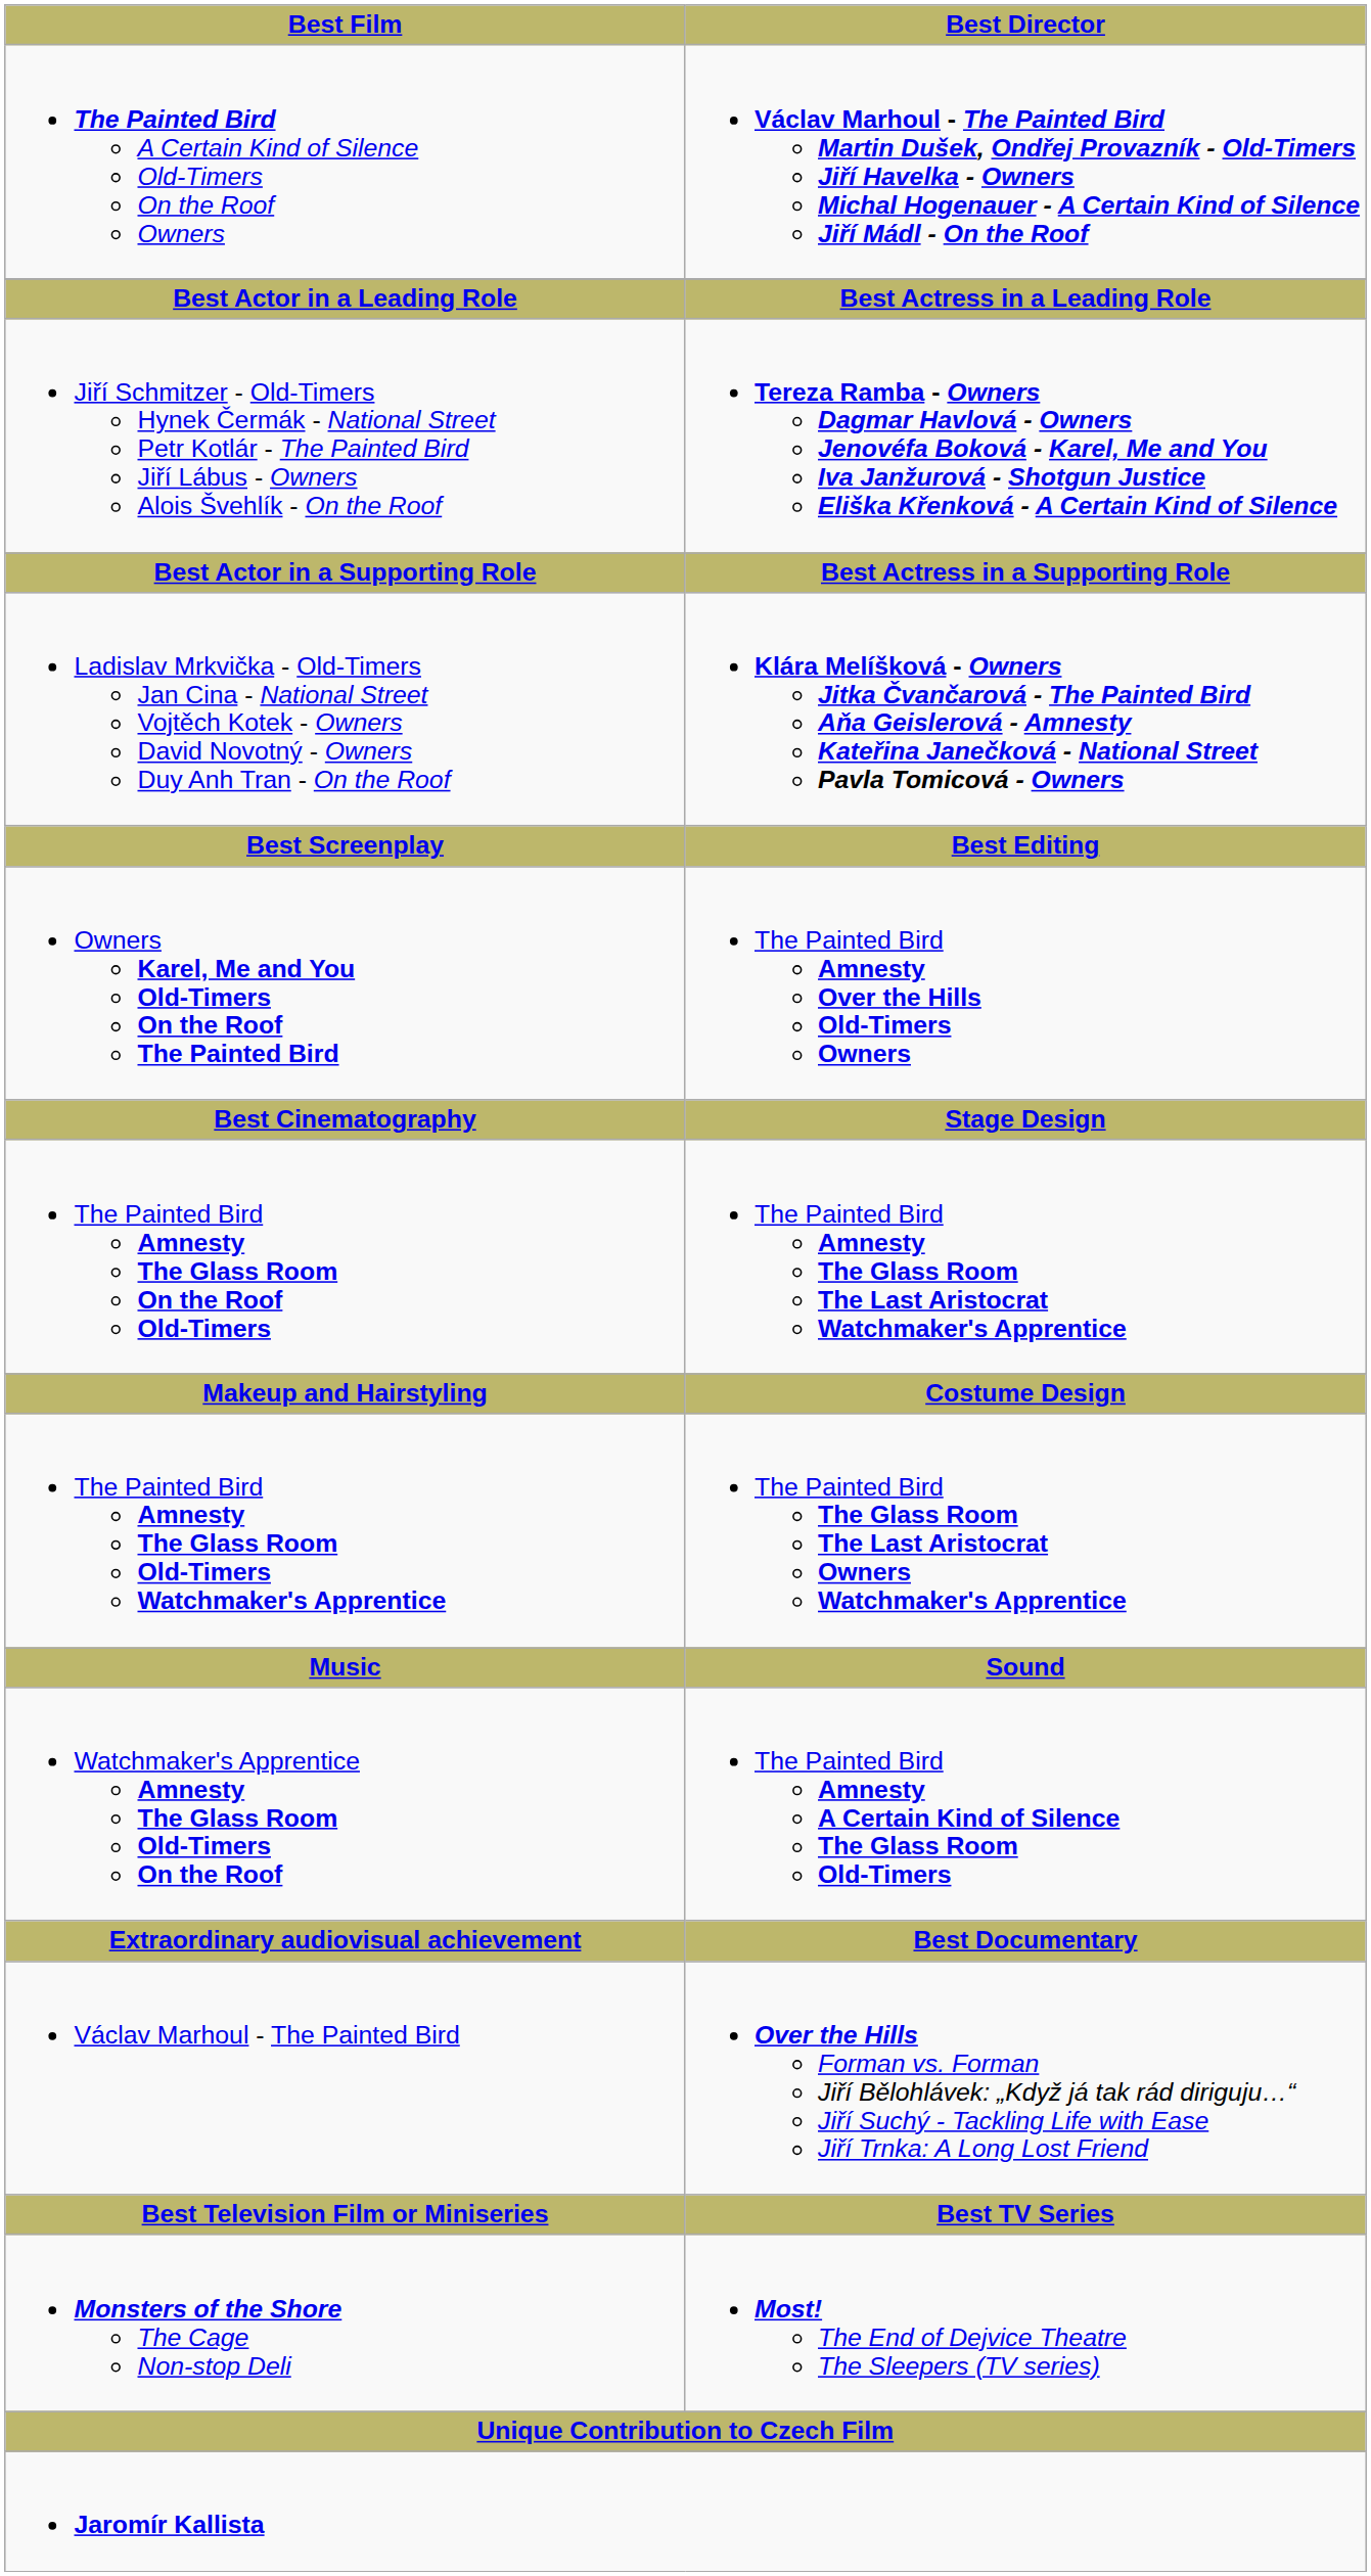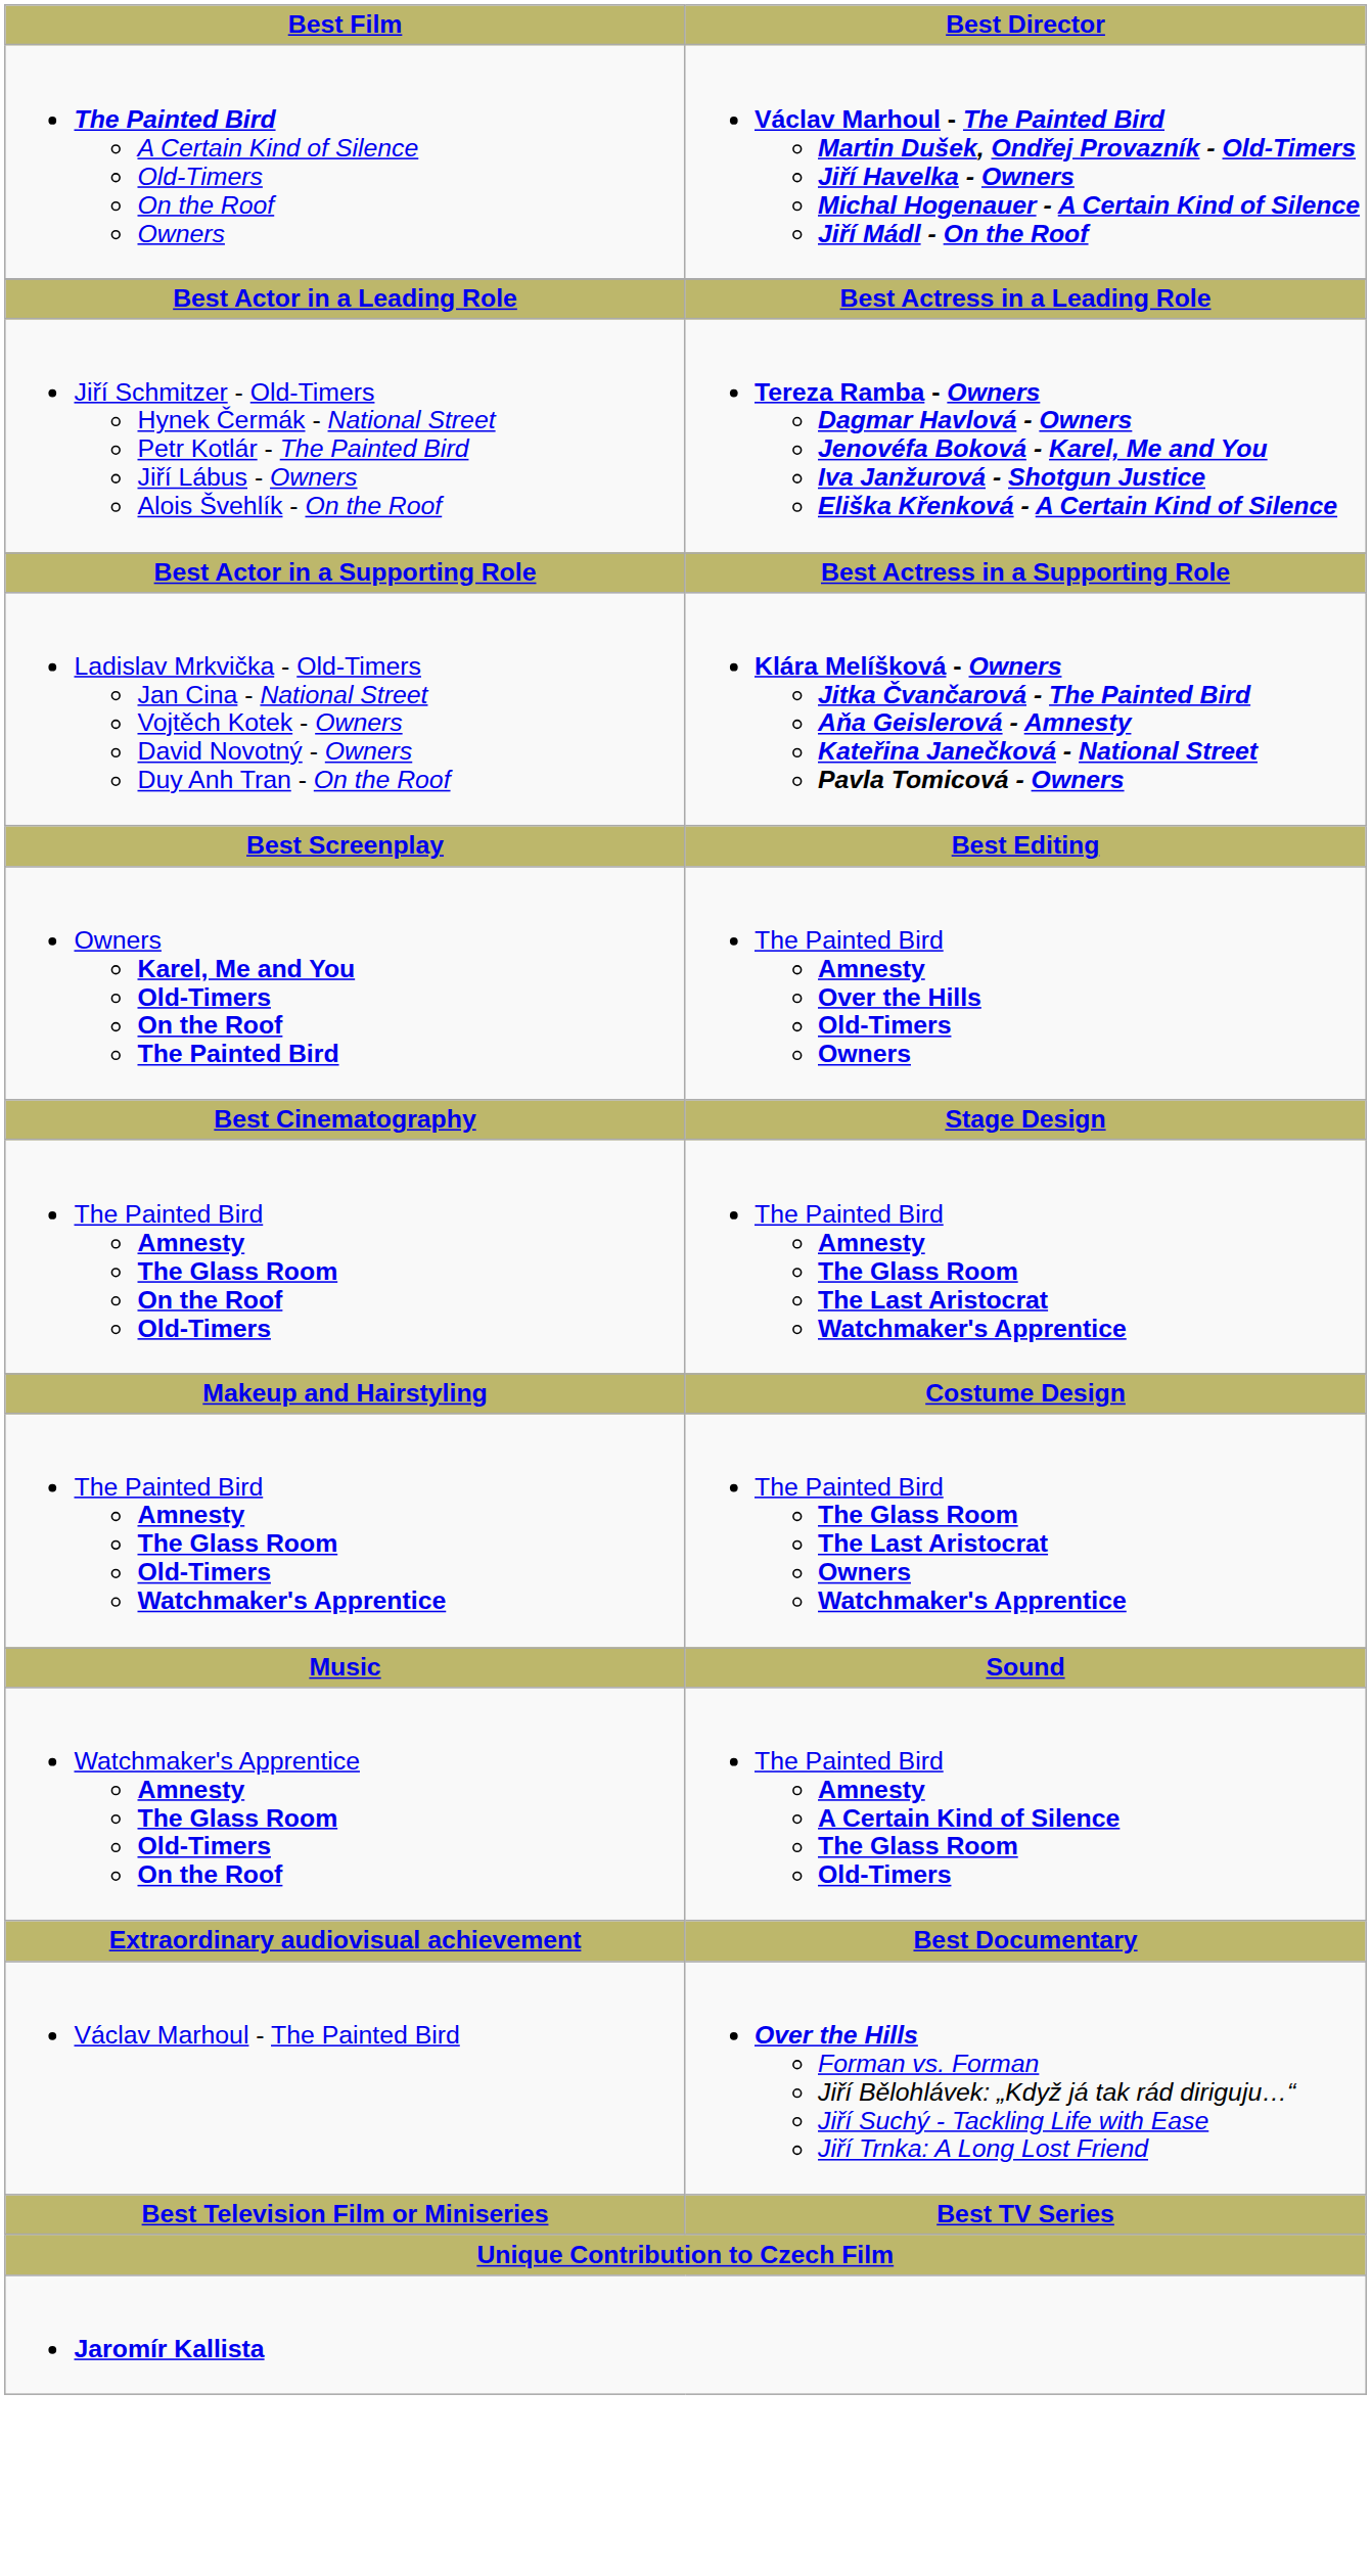 <table class=wikitable>
 <tr>
 <th style="background:#BDB76B; width: 50%"><a href='#'>Best Film</a></th>
 <th style="background:#BDB76B; width: 50%"><a href='#'>Best Director</a></th>
 </tr>
 <tr>
 <td valign="top"><br><ul><li><strong><em><a href='#'>The Painted Bird</a></em></strong><ul><li><em><a href='#'>A Certain Kind of Silence</a></em></li><li><em><a href='#'>Old-Timers</a></em></li><li><em><a href='#'>On the Roof</a></em></li><li><em><a href='#'>Owners</a></em></li></ul></li></ul></td>
 <td valign="top"><br><ul><li><strong><a href='#'>Václav Marhoul</a> - <em><a href='#'>The Painted Bird</a><strong><em><ul><li><a href='#'>Martin Dušek</a>, <a href='#'>Ondřej Provazník</a> - </em><a href='#'>Old-Timers</a><em></li><li><a href='#'>Jiří Havelka</a> - </em><a href='#'>Owners</a><em></li><li><a href='#'>Michal Hogenauer</a> - </em><a href='#'>A Certain Kind of Silence</a><em></li><li><a href='#'>Jiří Mádl</a> - </em><a href='#'>On the Roof</a><em></li></ul></li></ul></td>
 </tr>
 <tr>
 </tr>
 <tr>
 <th style="background:#BDB76B;"><a href='#'>Best Actor in a Leading Role</a></th>
 <th style="background:#BDB76B;"><a href='#'>Best Actress in a Leading Role</a></th>
 </tr>
 <tr>
 <td valign="top"><br><ul><li></strong><a href='#'>Jiří Schmitzer</a> - </em><a href='#'>Old-Timers</a></em></strong><ul><li><a href='#'>Hynek Čermák</a> - <em><a href='#'>National Street</a></em></li><li><a href='#'>Petr Kotlár</a> - <em><a href='#'>The Painted Bird</a></em></li><li><a href='#'>Jiří Lábus</a> - <em><a href='#'>Owners</a></em></li><li><a href='#'>Alois Švehlík</a> - <em><a href='#'>On the Roof</a></em></li></ul></li></ul></td>
 <td valign="top"><br><ul><li><strong><a href='#'>Tereza Ramba</a> - <em><a href='#'>Owners</a><strong><em><ul><li><a href='#'>Dagmar Havlová</a> - </em><a href='#'>Owners</a><em></li><li><a href='#'>Jenovéfa Boková</a> - </em><a href='#'>Karel, Me and You</a><em></li><li><a href='#'>Iva Janžurová</a> - </em><a href='#'>Shotgun Justice</a><em></li><li><a href='#'>Eliška Křenková</a> - </em><a href='#'>A Certain Kind of Silence</a><em></li></ul></li></ul></td>
 </tr>
 <tr>
 <th style="background:#BDB76B;"><a href='#'>Best Actor in a Supporting Role</a></th>
 <th style="background:#BDB76B;"><a href='#'>Best Actress in a Supporting Role</a></th>
 </tr>
 <tr>
 <td valign="top"><br><ul><li></strong><a href='#'>Ladislav Mrkvička</a> - </em><a href='#'>Old-Timers</a></em></strong><ul><li><a href='#'>Jan Cina</a> - <em><a href='#'>National Street</a></em></li><li><a href='#'>Vojtěch Kotek</a> - <em><a href='#'>Owners</a></em></li><li><a href='#'>David Novotný</a> - <em><a href='#'>Owners</a></em></li><li><a href='#'>Duy Anh Tran</a> - <em><a href='#'>On the Roof</a></em></li></ul></li></ul></td>
 <td valign="top"><br><ul><li><strong><a href='#'>Klára Melíšková</a> - <em><a href='#'>Owners</a><strong><em><ul><li><a href='#'>Jitka Čvančarová</a> - </em><a href='#'>The Painted Bird</a><em></li><li><a href='#'>Aňa Geislerová</a> - </em><a href='#'>Amnesty</a><em></li><li><a href='#'>Kateřina Janečková</a> - </em><a href='#'>National Street</a><em></li><li>Pavla Tomicová - </em><a href='#'>Owners</a><em></li></ul></li></ul></td>
 </tr>
 <tr>
 <th style="background:#BDB76B;"><a href='#'>Best Screenplay</a></th>
 <th style="background:#BDB76B;"><a href='#'>Best Editing</a></th>
 </tr>
 <tr>
 <td valign="top"><br><ul><li></em></strong><a href='#'>Owners</a><strong><em><ul><li></em><a href='#'>Karel, Me and You</a><em></li><li></em><a href='#'>Old-Timers</a><em></li><li></em><a href='#'>On the Roof</a><em></li><li></em><a href='#'>The Painted Bird</a><em></li></ul></li></ul></td>
 <td valign="top"><br><ul><li></em></strong><a href='#'>The Painted Bird</a><strong><em><ul><li></em><a href='#'>Amnesty</a><em></li><li></em><a href='#'>Over the Hills</a><em></li><li></em><a href='#'>Old-Timers</a><em></li><li></em><a href='#'>Owners</a><em></li></ul></li></ul></td>
 </tr>
 <tr>
 <th style="background:#BDB76B;"><a href='#'>Best Cinematography</a></th>
 <th style="background:#BDB76B;"><a href='#'>Stage Design</a></th>
 </tr>
 <tr>
 <td valign="top"><br><ul><li></em></strong><a href='#'>The Painted Bird</a><strong><em><ul><li></em><a href='#'>Amnesty</a><em></li><li></em><a href='#'>The Glass Room</a><em></li><li></em><a href='#'>On the Roof</a><em></li><li></em><a href='#'>Old-Timers</a><em></li></ul></li></ul></td>
 <td valign="top"><br><ul><li></em></strong><a href='#'>The Painted Bird</a><strong><em><ul><li></em><a href='#'>Amnesty</a><em></li><li></em><a href='#'>The Glass Room</a><em></li><li></em><a href='#'>The Last Aristocrat</a><em></li><li></em><a href='#'>Watchmaker's Apprentice</a><em></li></ul></li></ul></td>
 </tr>
 <tr>
 <th style="background:#BDB76B;"><a href='#'>Makeup and Hairstyling</a></th>
 <th style="background:#BDB76B;"><a href='#'>Costume Design</a></th>
 </tr>
 <tr>
 <td valign="top"><br><ul><li></em></strong><a href='#'>The Painted Bird</a><strong><em><ul><li></em><a href='#'>Amnesty</a><em></li><li></em><a href='#'>The Glass Room</a><em></li><li></em><a href='#'>Old-Timers</a><em></li><li></em><a href='#'>Watchmaker's Apprentice</a><em></li></ul></li></ul></td>
 <td valign="top"><br><ul><li></em></strong><a href='#'>The Painted Bird</a><strong><em><ul><li></em><a href='#'>The Glass Room</a><em></li><li></em><a href='#'>The Last Aristocrat</a><em></li><li></em><a href='#'>Owners</a><em></li><li></em><a href='#'>Watchmaker's Apprentice</a><em></li></ul></li></ul></td>
 </tr>
 <tr>
 <th style="background:#BDB76B;"><a href='#'>Music</a></th>
 <th style="background:#BDB76B;"><a href='#'>Sound</a></th>
 </tr>
 <tr>
 <td valign="top"><br><ul><li></em></strong><a href='#'>Watchmaker's Apprentice</a><strong><em><ul><li></em><a href='#'>Amnesty</a><em></li><li></em><a href='#'>The Glass Room</a><em></li><li></em><a href='#'>Old-Timers</a><em></li><li></em><a href='#'>On the Roof</a><em></li></ul></li></ul></td>
 <td valign="top"><br><ul><li></em></strong><a href='#'>The Painted Bird</a><strong><em><ul><li></em><a href='#'>Amnesty</a><em></li><li></em><a href='#'>A Certain Kind of Silence</a><em></li><li></em><a href='#'>The Glass Room</a><em></li><li></em><a href='#'>Old-Timers</a><em></li></ul></li></ul></td>
 </tr>
 <tr>
 <th style="background:#BDB76B;"><a href='#'>Extraordinary audiovisual achievement</a></th>
 <th style="background:#BDB76B;"><a href='#'>Best Documentary</a></th>
 </tr>
 <tr>
 <td valign="top"><br><ul><li></strong><a href='#'>Václav Marhoul</a> - </em><a href='#'>The Painted Bird</a></em></strong></li></ul></td>
 <td valign="top"><br><ul><li><strong><em><a href='#'>Over the Hills</a></em></strong><ul><li><em><a href='#'>Forman vs. Forman</a></em></li><li><em>Jiří Bělohlávek: „Když já tak rád diriguju…“</em></li><li><em><a href='#'>Jiří Suchý - Tackling Life with Ease</a></em></li><li><em><a href='#'>Jiří Trnka: A Long Lost Friend</a></em></li></ul></li></ul></td>
 </tr>
 <tr>
 <th style="background:#BDB76B;"><a href='#'>Best Television Film or Miniseries</a></th>
 <th style="background:#BDB76B;"><a href='#'>Best TV Series</a></th>
 </tr>
 <tr>
-<td valign="top"><br><ul><li><strong><em><a href='#'>Monsters of the Shore</a></em></strong><ul><li><em><a href='#'>The Cage</a></em></li><li><em><a href='#'>Non-stop Deli</a></em></li></ul></li></ul></td>
-<td valign="top"><br><ul><li><strong><em><a href='#'>Most!</a></em></strong><ul><li><em><a href='#'>The End of Dejvice Theatre</a></em></li><li><em><a href='#'>The Sleepers (TV series)</a></em></li></ul></li></ul></td>
-</tr>
-<tr>
 <th style="background:#BDB76B;" colspan="2"><a href='#'>Unique Contribution to Czech Film</a></th>
 </tr>
 <tr>
 <td colspan="2"><br><ul><li><strong><a href='#'>Jaromír Kallista</a></strong></li></ul></td>
 </tr>
 </table>
